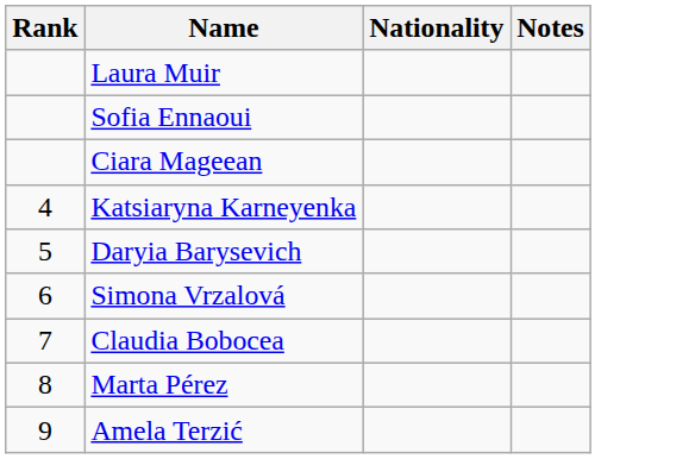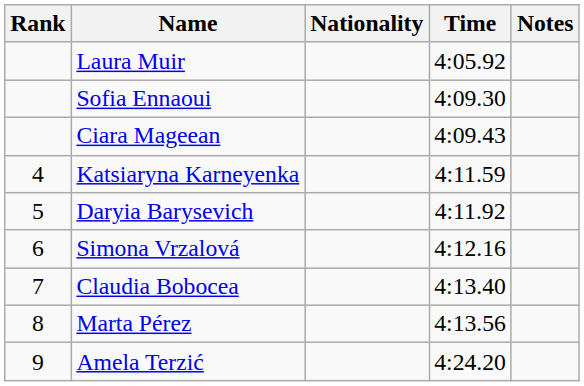 <table class="wikitable sortable" style="text-align:center">
 <tr>
 <th>Rank</th>
 <th>Name</th>
 <th>Nationality</th>
+<th>Time</th>
 <th>Notes</th>
 </tr>
 <tr>
 <td></td>
 <td align="left"><a href='#'>Laura Muir</a></td>
 <td align=left></td>
+<td>4:05.92</td>
 <td></td>
 </tr>
 <tr>
 <td></td>
 <td align="left"><a href='#'>Sofia Ennaoui</a></td>
 <td align=left></td>
+<td>4:09.30</td>
 <td></td>
 </tr>
 <tr>
 <td></td>
 <td align="left"><a href='#'>Ciara Mageean</a></td>
 <td align=left></td>
+<td>4:09.43</td>
 <td></td>
 </tr>
 <tr>
 <td>4</td>
 <td align="left"><a href='#'>Katsiaryna Karneyenka</a></td>
 <td align=left></td>
+<td>4:11.59</td>
 <td></td>
 </tr>
 <tr>
 <td>5</td>
 <td align="left"><a href='#'>Daryia Barysevich</a></td>
 <td align=left></td>
+<td>4:11.92</td>
 <td></td>
 </tr>
 <tr>
 <td>6</td>
 <td align="left"><a href='#'>Simona Vrzalová</a></td>
 <td align=left></td>
+<td>4:12.16</td>
 <td></td>
 </tr>
 <tr>
 <td>7</td>
 <td align="left"><a href='#'>Claudia Bobocea</a></td>
 <td align=left></td>
+<td>4:13.40</td>
 <td></td>
 </tr>
 <tr>
 <td>8</td>
 <td align="left"><a href='#'>Marta Pérez</a></td>
 <td align=left></td>
+<td>4:13.56</td>
 <td></td>
 </tr>
 <tr>
 <td>9</td>
 <td align="left"><a href='#'>Amela Terzić</a></td>
 <td align=left></td>
+<td>4:24.20</td>
 <td></td>
 </tr>
 </table>
